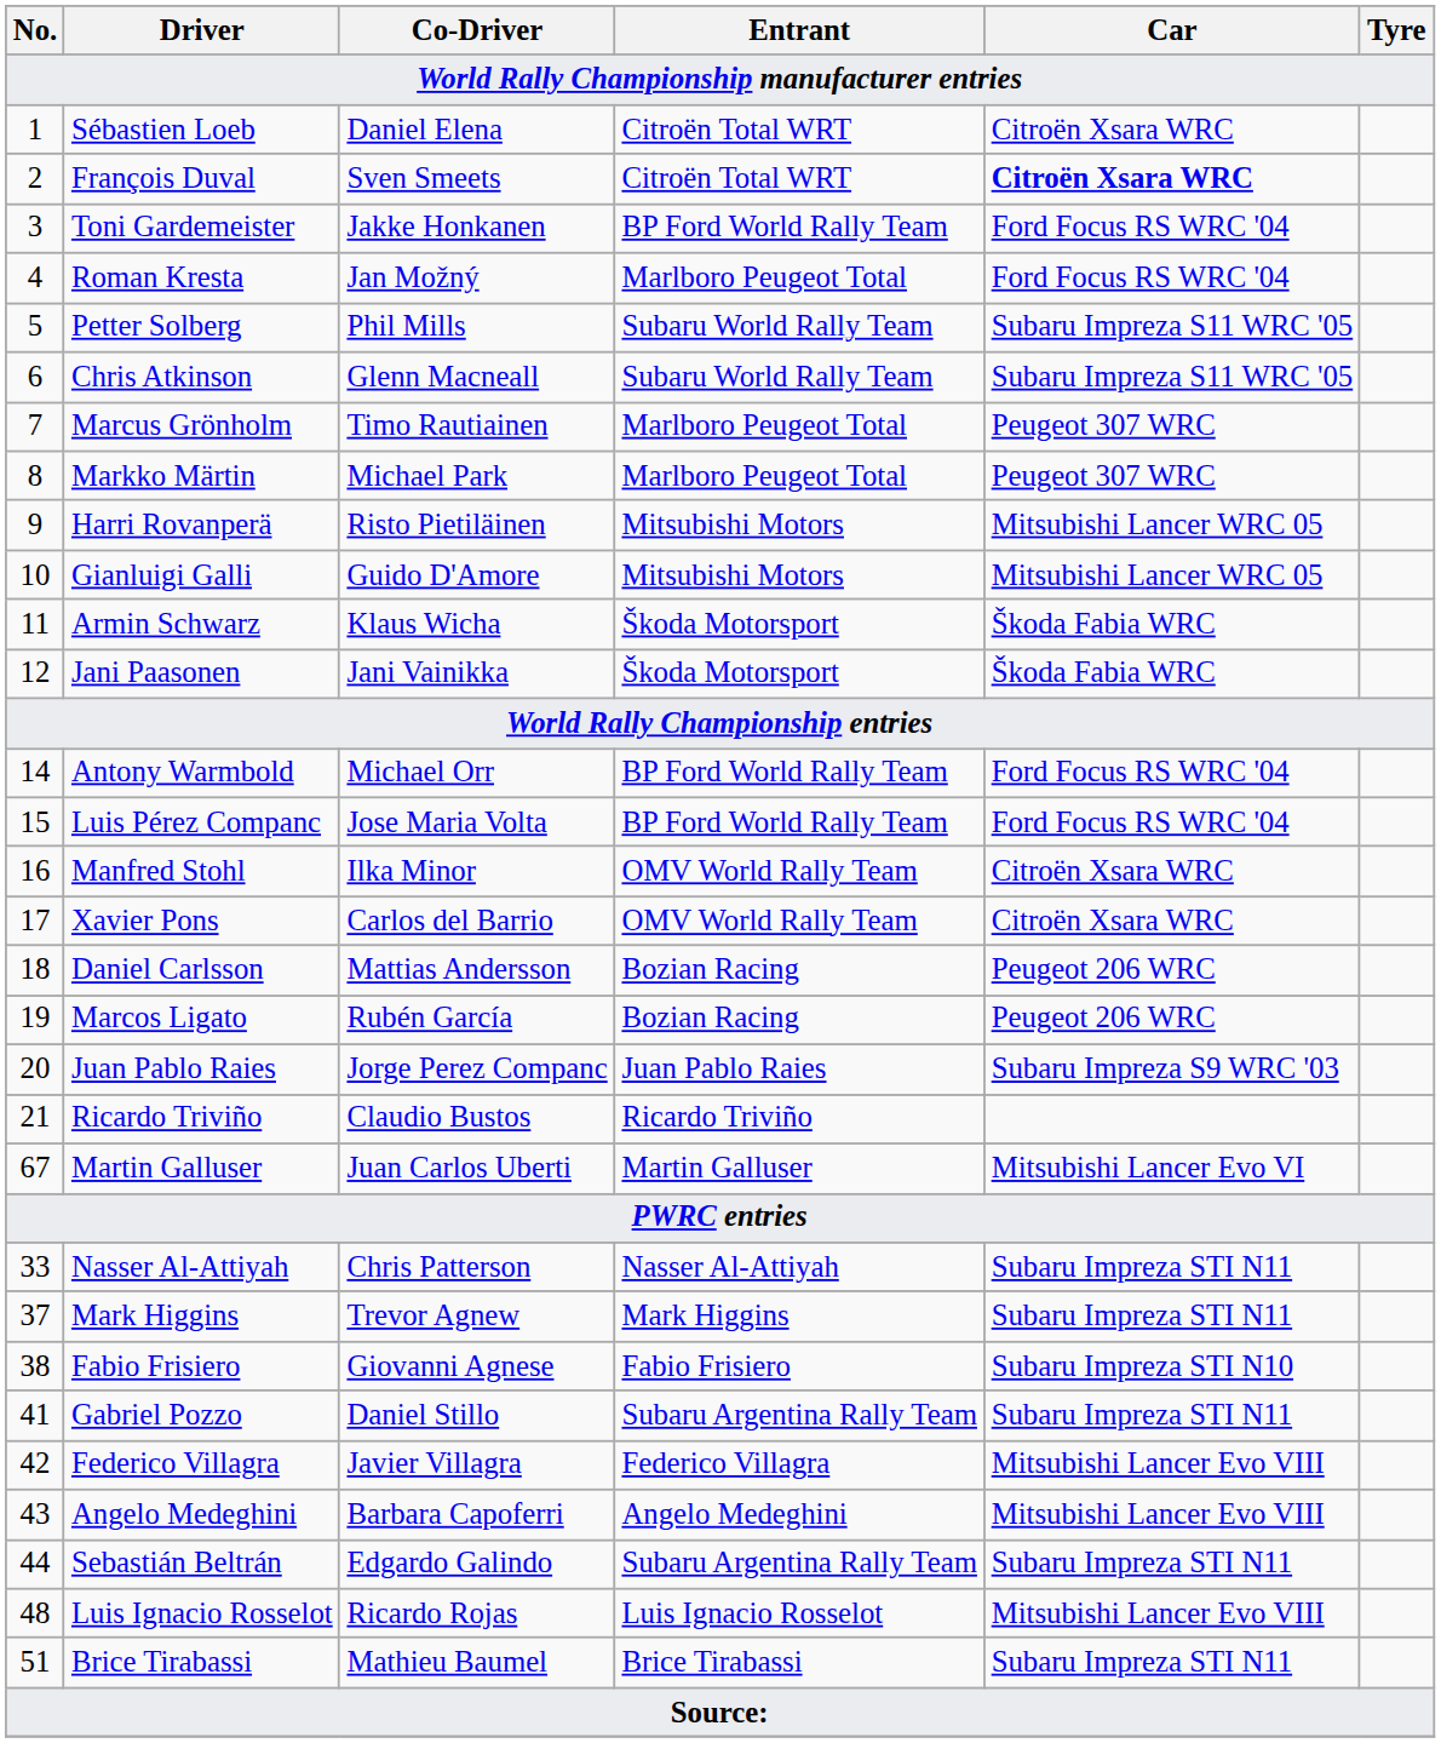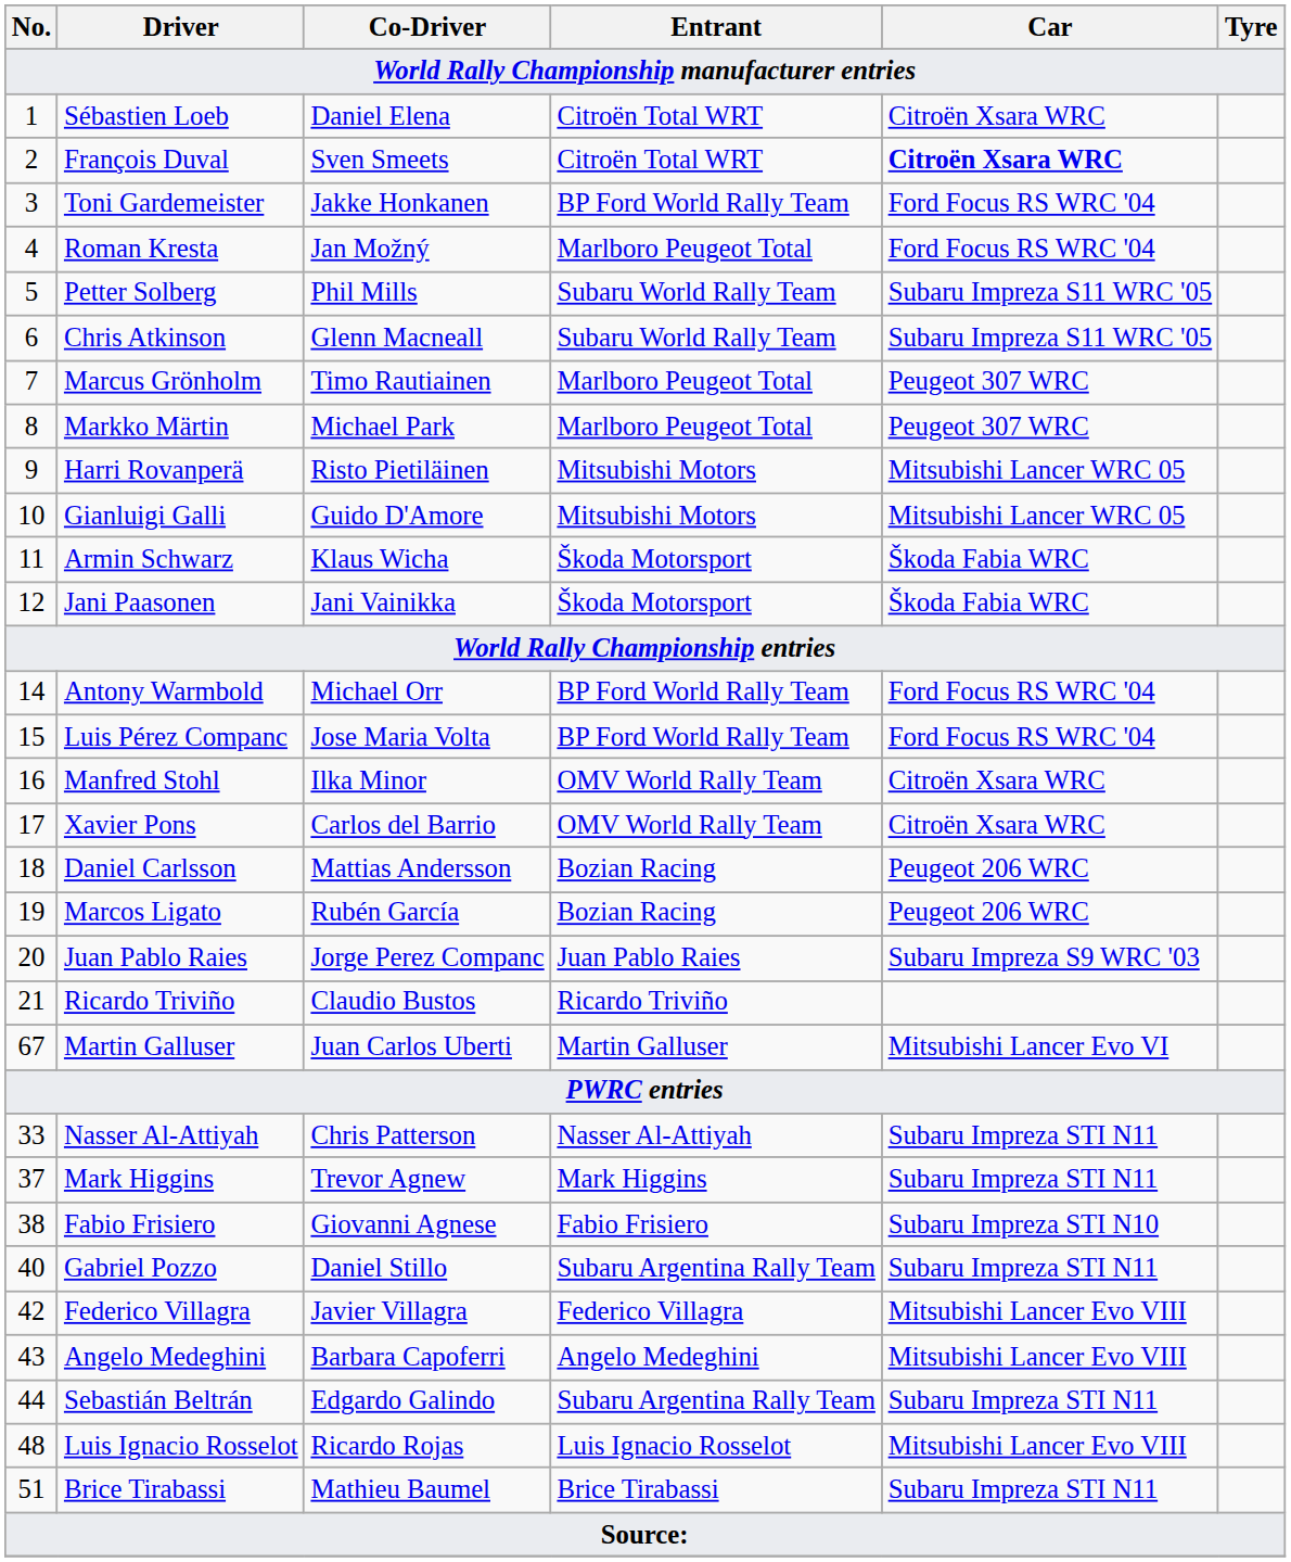 <table class="wikitable" style="font-size: 85%;">
 <tr>
 <th>No.</th>
 <th>Driver</th>
 <th>Co-Driver</th>
 <th>Entrant</th>
 <th>Car</th>
 <th>Tyre</th>
 </tr>
 <tr>
 <td style="background-color:#EAECF0; text-align:center" colspan="6"><strong><em><a href='#'>World Rally Championship</a> manufacturer entries</em></strong></td>
 </tr>
 <tr>
 <td align="center">1</td>
 <td> <a href='#'>Sébastien Loeb</a></td>
 <td> <a href='#'>Daniel Elena</a></td>
 <td> <a href='#'>Citroën Total WRT</a></td>
 <td><a href='#'>Citroën Xsara WRC</a></td>
 <td align="center"></td>
 </tr>
 <tr>
 <td align="center">2</td>
 <td> <a href='#'>François Duval</a></td>
 <td> <a href='#'>Sven Smeets</a></td>
 <td> <a href='#'>Citroën Total WRT</a></td>
 <td><strong><a href='#'>Citroën Xsara WRC</a></strong></td>
 <td align="center"></td>
 </tr>
 <tr>
 <td align="center">3</td>
 <td> <a href='#'>Toni Gardemeister</a></td>
 <td> <a href='#'>Jakke Honkanen</a></td>
 <td> <a href='#'>BP Ford World Rally Team</a></td>
 <td><a href='#'>Ford Focus RS WRC '04</a></td>
 <td align="center"></td>
 </tr>
 <tr>
 <td align="center">4</td>
 <td> <a href='#'>Roman Kresta</a></td>
 <td> <a href='#'>Jan Možný</a></td>
 <td> <a href='#'>Marlboro Peugeot Total</a></td>
 <td><a href='#'>Ford Focus RS WRC '04</a></td>
 <td align="center"></td>
 </tr>
 <tr>
 <td align="center">5</td>
 <td> <a href='#'>Petter Solberg</a></td>
 <td> <a href='#'>Phil Mills</a></td>
 <td> <a href='#'>Subaru World Rally Team</a></td>
 <td><a href='#'>Subaru Impreza S11 WRC '05</a></td>
 <td align="center"></td>
 </tr>
 <tr>
 <td align="center">6</td>
 <td> <a href='#'>Chris Atkinson</a></td>
 <td> <a href='#'>Glenn Macneall</a></td>
 <td> <a href='#'>Subaru World Rally Team</a></td>
 <td><a href='#'>Subaru Impreza S11 WRC '05</a></td>
 <td align="center"></td>
 </tr>
 <tr>
 <td align="center">7</td>
 <td> <a href='#'>Marcus Grönholm</a></td>
 <td> <a href='#'>Timo Rautiainen</a></td>
 <td> <a href='#'>Marlboro Peugeot Total</a></td>
 <td><a href='#'>Peugeot 307 WRC</a></td>
 <td align="center"></td>
 </tr>
 <tr>
 <td align="center">8</td>
 <td> <a href='#'>Markko Märtin</a></td>
 <td> <a href='#'>Michael Park</a></td>
 <td> <a href='#'>Marlboro Peugeot Total</a></td>
 <td><a href='#'>Peugeot 307 WRC</a></td>
 <td align="center"></td>
 </tr>
 <tr>
 <td align="center">9</td>
 <td> <a href='#'>Harri Rovanperä</a></td>
 <td> <a href='#'>Risto Pietiläinen</a></td>
 <td> <a href='#'>Mitsubishi Motors</a></td>
 <td><a href='#'>Mitsubishi Lancer WRC 05</a></td>
 <td align="center"></td>
 </tr>
 <tr>
 <td align="center">10</td>
 <td> <a href='#'>Gianluigi Galli</a></td>
 <td> <a href='#'>Guido D'Amore</a></td>
 <td> <a href='#'>Mitsubishi Motors</a></td>
 <td><a href='#'>Mitsubishi Lancer WRC 05</a></td>
 <td align="center"></td>
 </tr>
 <tr>
 <td align="center">11</td>
 <td> <a href='#'>Armin Schwarz</a></td>
 <td> <a href='#'>Klaus Wicha</a></td>
 <td> <a href='#'>Škoda Motorsport</a></td>
 <td><a href='#'>Škoda Fabia WRC</a></td>
 <td align="center"></td>
 </tr>
 <tr>
 <td align="center">12</td>
 <td> <a href='#'>Jani Paasonen</a></td>
 <td> <a href='#'>Jani Vainikka</a></td>
 <td> <a href='#'>Škoda Motorsport</a></td>
 <td><a href='#'>Škoda Fabia WRC</a></td>
 <td align="center"></td>
 </tr>
 <tr>
 <td style="background-color:#EAECF0; text-align:center" colspan="6"><strong><em><a href='#'>World Rally Championship</a> entries</em></strong></td>
 </tr>
 <tr>
 <td align="center">14</td>
 <td> <a href='#'>Antony Warmbold</a></td>
 <td> <a href='#'>Michael Orr</a></td>
 <td> <a href='#'>BP Ford World Rally Team</a></td>
 <td><a href='#'>Ford Focus RS WRC '04</a></td>
 <td align="center"></td>
 </tr>
 <tr>
 <td align="center">15</td>
 <td> <a href='#'>Luis Pérez Companc</a></td>
 <td> <a href='#'>Jose Maria Volta</a></td>
 <td> <a href='#'>BP Ford World Rally Team</a></td>
 <td><a href='#'>Ford Focus RS WRC '04</a></td>
 <td align="center"></td>
 </tr>
 <tr>
 <td align="center">16</td>
 <td> <a href='#'>Manfred Stohl</a></td>
 <td> <a href='#'>Ilka Minor</a></td>
 <td> <a href='#'>OMV World Rally Team</a></td>
 <td><a href='#'>Citroën Xsara WRC</a></td>
 <td align="center"></td>
 </tr>
 <tr>
 <td align="center">17</td>
 <td> <a href='#'>Xavier Pons</a></td>
 <td> <a href='#'>Carlos del Barrio</a></td>
 <td> <a href='#'>OMV World Rally Team</a></td>
 <td><a href='#'>Citroën Xsara WRC</a></td>
 <td align="center"></td>
 </tr>
 <tr>
 <td align="center">18</td>
 <td> <a href='#'>Daniel Carlsson</a></td>
 <td> <a href='#'>Mattias Andersson</a></td>
 <td> <a href='#'>Bozian Racing</a></td>
 <td><a href='#'>Peugeot 206 WRC</a></td>
 <td align="center"></td>
 </tr>
 <tr>
 <td align="center">19</td>
 <td> <a href='#'>Marcos Ligato</a></td>
 <td> <a href='#'>Rubén García</a></td>
 <td> <a href='#'>Bozian Racing</a></td>
 <td><a href='#'>Peugeot 206 WRC</a></td>
 <td align="center"></td>
 </tr>
 <tr>
 <td align="center">20</td>
 <td> <a href='#'>Juan Pablo Raies</a></td>
 <td> <a href='#'>Jorge Perez Companc</a></td>
 <td> <a href='#'>Juan Pablo Raies</a></td>
 <td><a href='#'>Subaru Impreza S9 WRC '03</a></td>
 <td></td>
 </tr>
 <tr>
 <td align="center">21</td>
 <td> <a href='#'>Ricardo Triviño</a></td>
 <td> <a href='#'>Claudio Bustos</a></td>
 <td> <a href='#'>Ricardo Triviño</a></td>
 <td></td>
 <td align="center"></td>
 </tr>
 <tr>
 <td align="center">67</td>
 <td> <a href='#'>Martin Galluser</a></td>
 <td> <a href='#'>Juan Carlos Uberti</a></td>
 <td> <a href='#'>Martin Galluser</a></td>
 <td><a href='#'>Mitsubishi Lancer Evo VI</a></td>
 <td></td>
 </tr>
 <tr>
 <td style="background-color:#EAECF0; text-align:center" colspan="6"><strong><em><a href='#'>PWRC</a> entries</em></strong></td>
 </tr>
 <tr>
 <td align="center">33</td>
 <td> <a href='#'>Nasser Al-Attiyah</a></td>
 <td> <a href='#'>Chris Patterson</a></td>
 <td> <a href='#'>Nasser Al-Attiyah</a></td>
 <td><a href='#'>Subaru Impreza STI N11</a></td>
 <td></td>
 </tr>
 <tr>
 <td align="center">37</td>
 <td> <a href='#'>Mark Higgins</a></td>
 <td> <a href='#'>Trevor Agnew</a></td>
 <td> <a href='#'>Mark Higgins</a></td>
 <td><a href='#'>Subaru Impreza STI N11</a></td>
 <td align="center"></td>
 </tr>
 <tr>
 <td align="center">38</td>
 <td> <a href='#'>Fabio Frisiero</a></td>
 <td> <a href='#'>Giovanni Agnese</a></td>
 <td> <a href='#'>Fabio Frisiero</a></td>
 <td><a href='#'>Subaru Impreza STI N10</a></td>
 <td align="center"></td>
 </tr>
 <tr>
-<td align="center">41</td>
+<td align="center">40</td>
 <td> <a href='#'>Gabriel Pozzo</a></td>
 <td> <a href='#'>Daniel Stillo</a></td>
 <td> <a href='#'>Subaru Argentina Rally Team</a></td>
 <td><a href='#'>Subaru Impreza STI N11</a></td>
 <td></td>
 </tr>
 <tr>
 <td align="center">42</td>
 <td> <a href='#'>Federico Villagra</a></td>
 <td> <a href='#'>Javier Villagra</a></td>
 <td> <a href='#'>Federico Villagra</a></td>
 <td><a href='#'>Mitsubishi Lancer Evo VIII</a></td>
 <td align="center"></td>
 </tr>
 <tr>
 <td align="center">43</td>
 <td> <a href='#'>Angelo Medeghini</a></td>
 <td> <a href='#'>Barbara Capoferri</a></td>
 <td> <a href='#'>Angelo Medeghini</a></td>
 <td><a href='#'>Mitsubishi Lancer Evo VIII</a></td>
 <td align="center"></td>
 </tr>
 <tr>
 <td align="center">44</td>
 <td> <a href='#'>Sebastián Beltrán</a></td>
 <td> <a href='#'>Edgardo Galindo</a></td>
 <td> <a href='#'>Subaru Argentina Rally Team</a></td>
 <td><a href='#'>Subaru Impreza STI N11</a></td>
 <td></td>
 </tr>
 <tr>
 <td align="center">48</td>
 <td> <a href='#'>Luis Ignacio Rosselot</a></td>
 <td> <a href='#'>Ricardo Rojas</a></td>
 <td> <a href='#'>Luis Ignacio Rosselot</a></td>
 <td><a href='#'>Mitsubishi Lancer Evo VIII</a></td>
 <td></td>
 </tr>
 <tr>
 <td align="center">51</td>
 <td> <a href='#'>Brice Tirabassi</a></td>
 <td> <a href='#'>Mathieu Baumel</a></td>
 <td> <a href='#'>Brice Tirabassi</a></td>
 <td><a href='#'>Subaru Impreza STI N11</a></td>
 <td></td>
 </tr>
 <tr>
 <td style="background-color:#EAECF0; text-align:center" colspan="6"><strong>Source:</strong></td>
 </tr>
 <tr>
 </tr>
 </table>
